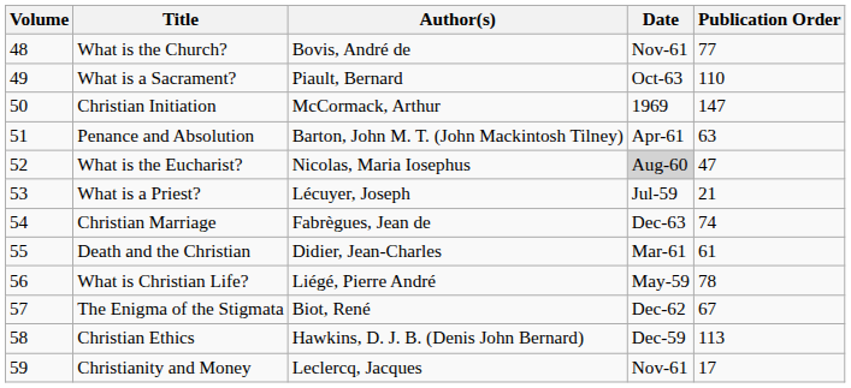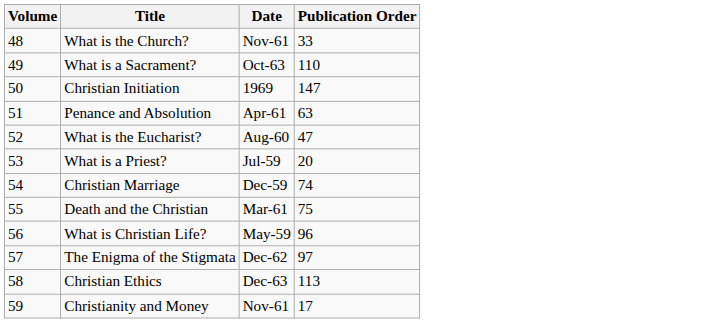 <table class="wikitable">
 <tr>
 <th>Volume</th>
 <th>Title</th>
-<th>Author(s)</th>
 <th>Date</th>
 <th>Publication Order</th>
 </tr>
 <tr>
 <td>48</td>
 <td>What is the Church?</td>
-<td>Bovis, André de</td>
 <td>Nov-61</td>
-<td>77</td>
+<td>33</td>
 </tr>
 <tr>
 <td>49</td>
 <td>What is a Sacrament?</td>
-<td>Piault, Bernard</td>
 <td>Oct-63</td>
 <td>110</td>
 </tr>
 <tr>
 <td>50</td>
 <td>Christian Initiation</td>
-<td>McCormack, Arthur</td>
 <td>1969</td>
 <td>147</td>
 </tr>
 <tr>
 <td>51</td>
 <td>Penance and Absolution</td>
-<td>Barton, John M. T. (John Mackintosh Tilney)</td>
 <td>Apr-61</td>
 <td>63</td>
 </tr>
 <tr>
 <td>52</td>
 <td>What is the Eucharist?</td>
-<td>Nicolas, Maria Iosephus</td>
-<td style="background: lightgrey;">Aug-60</td>
+<td>Aug-60</td>
 <td>47</td>
 </tr>
 <tr>
 <td>53</td>
 <td>What is a Priest?</td>
-<td>Lécuyer, Joseph</td>
 <td>Jul-59</td>
-<td>21</td>
+<td>20</td>
 </tr>
 <tr>
 <td>54</td>
 <td>Christian Marriage</td>
-<td>Fabrègues, Jean de</td>
-<td>Dec-63</td>
+<td>Dec-59</td>
 <td>74</td>
 </tr>
 <tr>
 <td>55</td>
 <td>Death and the Christian</td>
-<td>Didier, Jean-Charles</td>
 <td>Mar-61</td>
-<td>61</td>
+<td>75</td>
 </tr>
 <tr>
 <td>56</td>
 <td>What is Christian Life?</td>
-<td>Liégé, Pierre André</td>
 <td>May-59</td>
-<td>78</td>
+<td>96</td>
 </tr>
 <tr>
 <td>57</td>
 <td>The Enigma of the Stigmata</td>
-<td>Biot, René</td>
 <td>Dec-62</td>
-<td>67</td>
+<td>97</td>
 </tr>
 <tr>
 <td>58</td>
 <td>Christian Ethics</td>
-<td>Hawkins, D. J. B. (Denis John Bernard)</td>
-<td>Dec-59</td>
+<td>Dec-63</td>
 <td>113</td>
 </tr>
 <tr>
 <td>59</td>
 <td>Christianity and Money</td>
-<td>Leclercq, Jacques</td>
 <td>Nov-61</td>
 <td>17</td>
 </tr>
 </table>
